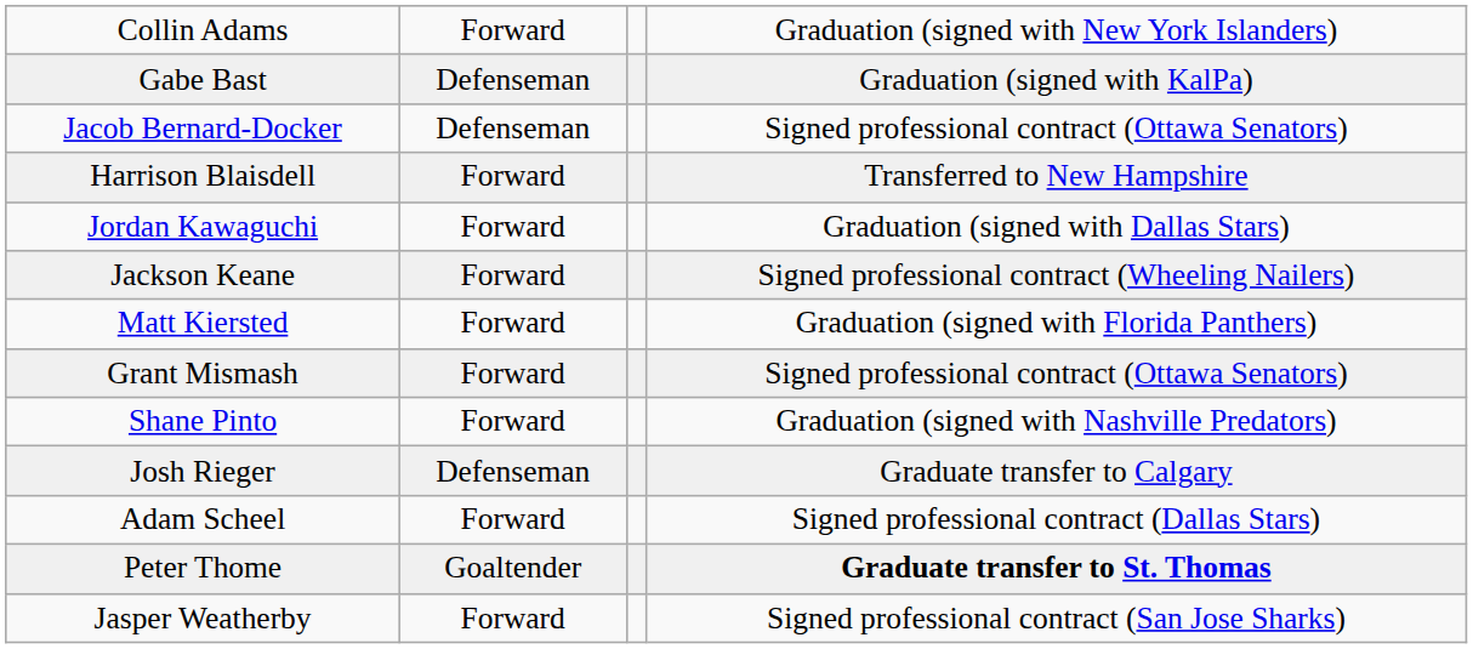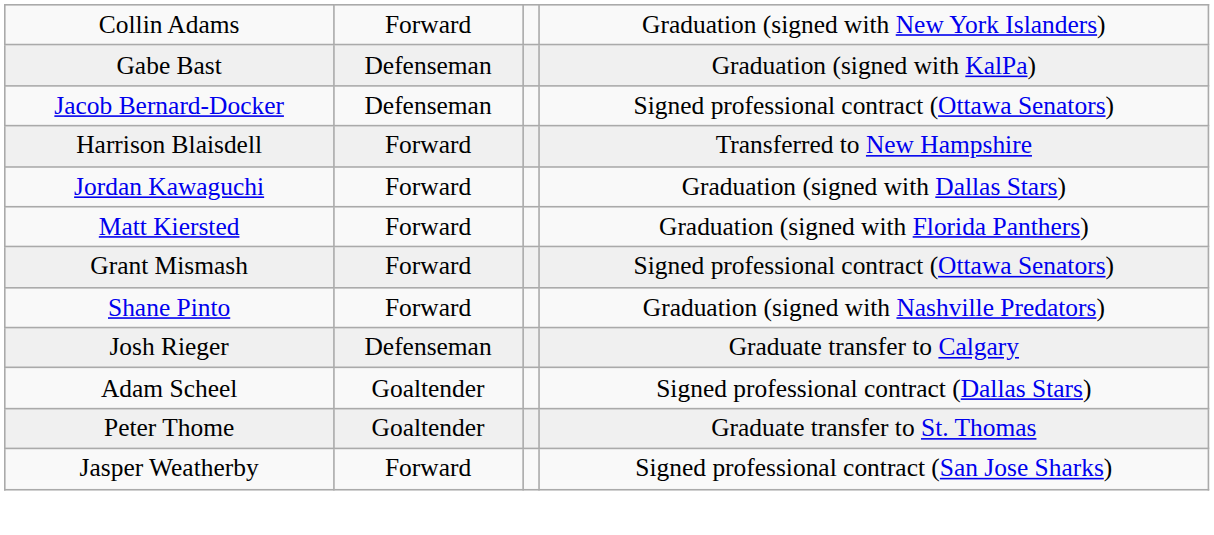 <table class="wikitable" width="60%">
 <tr align="center" bgcolor="">
 <td>Collin Adams</td>
 <td>Forward</td>
 <td></td>
 <td>Graduation (signed with <a href='#'>New York Islanders</a>)</td>
 </tr>
 <tr align="center" bgcolor="f0f0f0">
 <td>Gabe Bast</td>
 <td>Defenseman</td>
 <td></td>
 <td>Graduation (signed with <a href='#'>KalPa</a>)</td>
 </tr>
 <tr align="center" bgcolor="">
 <td><a href='#'>Jacob Bernard-Docker</a></td>
 <td>Defenseman</td>
 <td></td>
 <td>Signed professional contract (<a href='#'>Ottawa Senators</a>)</td>
 </tr>
 <tr align="center" bgcolor="f0f0f0">
 <td>Harrison Blaisdell</td>
 <td>Forward</td>
 <td></td>
 <td>Transferred to <a href='#'>New Hampshire</a></td>
 </tr>
 <tr align="center" bgcolor="">
 <td><a href='#'>Jordan Kawaguchi</a></td>
 <td>Forward</td>
 <td></td>
 <td>Graduation (signed with <a href='#'>Dallas Stars</a>)</td>
 </tr>
-<tr align="center" bgcolor="f0f0f0">
-<td>Jackson Keane</td>
-<td>Forward</td>
-<td></td>
-<td>Signed professional contract (<a href='#'>Wheeling Nailers</a>)</td>
-</tr>
 <tr align="center" bgcolor="">
 <td><a href='#'>Matt Kiersted</a></td>
 <td>Forward</td>
 <td></td>
 <td>Graduation (signed with <a href='#'>Florida Panthers</a>)</td>
 </tr>
 <tr align="center" bgcolor="f0f0f0">
 <td>Grant Mismash</td>
 <td>Forward</td>
 <td></td>
 <td>Signed professional contract (<a href='#'>Ottawa Senators</a>)</td>
 </tr>
 <tr align="center" bgcolor="">
 <td><a href='#'>Shane Pinto</a></td>
 <td>Forward</td>
 <td></td>
 <td>Graduation (signed with <a href='#'>Nashville Predators</a>)</td>
 </tr>
 <tr align="center" bgcolor="f0f0f0">
 <td>Josh Rieger</td>
 <td>Defenseman</td>
 <td></td>
 <td>Graduate transfer to <a href='#'>Calgary</a></td>
 </tr>
 <tr align="center" bgcolor="">
 <td>Adam Scheel</td>
-<td>Forward</td>
+<td>Goaltender</td>
 <td></td>
 <td>Signed professional contract (<a href='#'>Dallas Stars</a>)</td>
 </tr>
 <tr align="center" bgcolor="f0f0f0">
 <td>Peter Thome</td>
 <td>Goaltender</td>
 <td></td>
-<td><strong>Graduate transfer to <a href='#'>St. Thomas</a></strong></td>
+<td>Graduate transfer to <a href='#'>St. Thomas</a></td>
 </tr>
 <tr align="center" bgcolor="">
 <td>Jasper Weatherby</td>
 <td>Forward</td>
 <td></td>
 <td>Signed professional contract (<a href='#'>San Jose Sharks</a>)</td>
 </tr>
 </table>
